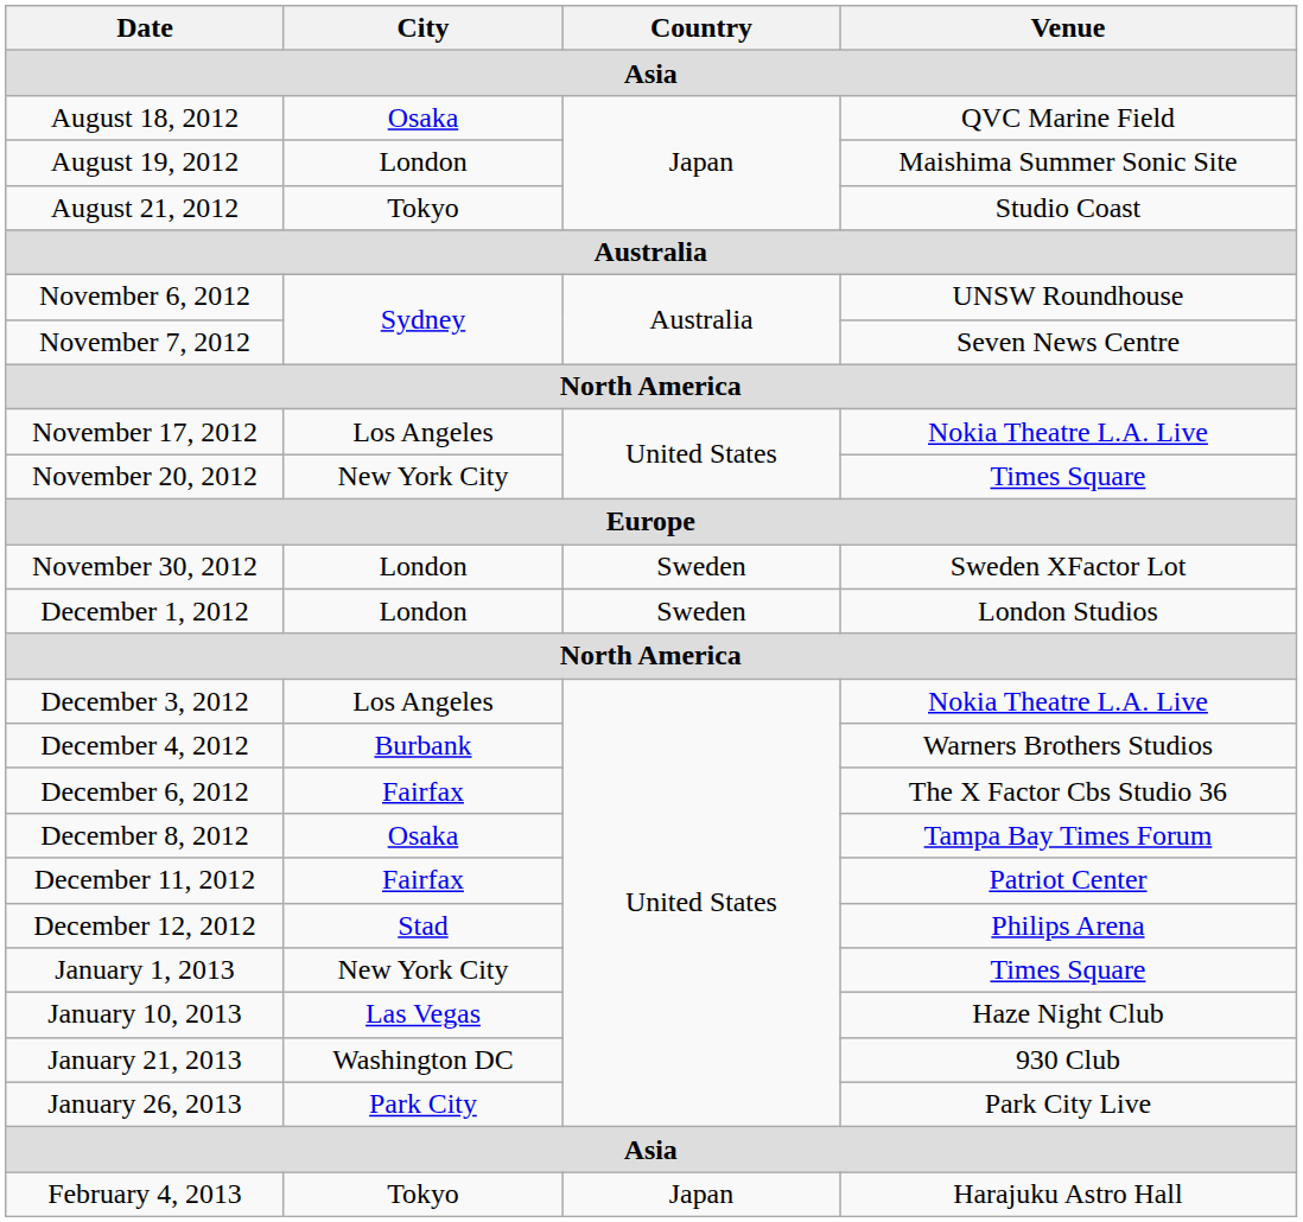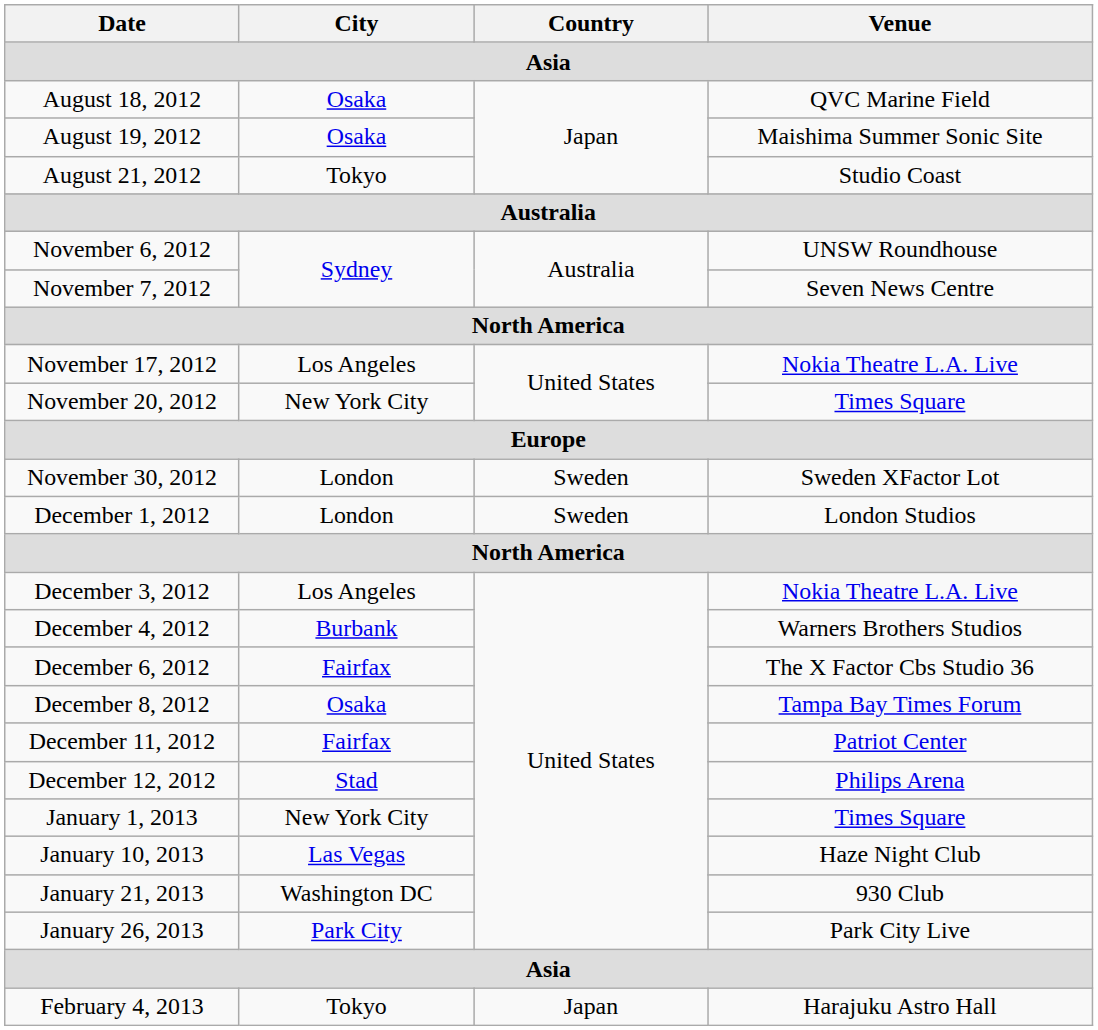 <table class="wikitable" style="text-align:center;">
 <tr>
 <th style="width:150px;">Date</th>
 <th style="width:150px;">City</th>
 <th style="width:150px;">Country</th>
 <th style="width:250px;">Venue</th>
 </tr>
 <tr style="background:#ddd;">
 <td colspan="7" style="text-align:center;"><strong>Asia</strong></td>
 </tr>
 <tr>
 <td>August 18, 2012</td>
 <td><a href='#'>Osaka</a></td>
 <td rowspan="3">Japan</td>
 <td>QVC Marine Field</td>
 </tr>
 <tr>
 <td>August 19, 2012</td>
-<td>London</td>
+<td><a href='#'>Osaka</a></td>
 <td>Maishima Summer Sonic Site</td>
 </tr>
 <tr>
 <td>August 21, 2012</td>
 <td>Tokyo</td>
 <td>Studio Coast</td>
 </tr>
 <tr style="background:#ddd;">
 <td colspan="7" style="text-align:center;"><strong>Australia</strong></td>
 </tr>
 <tr>
 <td>November 6, 2012</td>
 <td rowspan="2"><a href='#'>Sydney</a></td>
 <td rowspan="2">Australia</td>
 <td>UNSW Roundhouse</td>
 </tr>
 <tr>
 <td>November 7, 2012</td>
 <td>Seven News Centre</td>
 </tr>
 <tr style="background:#ddd;">
 <td colspan="7" style="text-align:center;"><strong>North America</strong></td>
 </tr>
 <tr>
 <td>November 17, 2012</td>
 <td>Los Angeles</td>
 <td rowspan="2">United States</td>
 <td><a href='#'>Nokia Theatre L.A. Live</a></td>
 </tr>
 <tr>
 <td>November 20, 2012</td>
 <td>New York City</td>
 <td><a href='#'>Times Square</a></td>
 </tr>
 <tr style="background:#ddd;">
 <td colspan="7" style="text-align:center;"><strong>Europe</strong></td>
 </tr>
 <tr>
 <td>November 30, 2012</td>
 <td>London</td>
 <td>Sweden</td>
 <td>Sweden XFactor Lot</td>
 </tr>
 <tr>
 <td>December 1, 2012</td>
 <td>London</td>
 <td>Sweden</td>
 <td>London Studios</td>
 </tr>
 <tr style="background:#ddd;">
 <td colspan="7" style="text-align:center;"><strong>North America</strong></td>
 </tr>
 <tr>
 <td>December 3, 2012</td>
 <td>Los Angeles</td>
 <td rowspan="10">United States</td>
 <td><a href='#'>Nokia Theatre L.A. Live</a></td>
 </tr>
 <tr>
 <td>December 4, 2012</td>
 <td><a href='#'>Burbank</a></td>
 <td>Warners Brothers Studios</td>
 </tr>
 <tr>
 <td>December 6, 2012</td>
 <td><a href='#'>Fairfax</a></td>
 <td>The X Factor Cbs Studio 36</td>
 </tr>
 <tr>
 <td>December 8, 2012</td>
 <td><a href='#'>Osaka</a></td>
 <td><a href='#'>Tampa Bay Times Forum</a></td>
 </tr>
 <tr>
 <td>December 11, 2012</td>
 <td><a href='#'>Fairfax</a></td>
 <td><a href='#'>Patriot Center</a></td>
 </tr>
 <tr>
 <td>December 12, 2012</td>
 <td><a href='#'>Stad</a></td>
 <td><a href='#'>Philips Arena</a></td>
 </tr>
 <tr>
 <td>January 1, 2013</td>
 <td>New York City</td>
 <td><a href='#'>Times Square</a></td>
 </tr>
 <tr>
 <td>January 10, 2013</td>
 <td><a href='#'>Las Vegas</a></td>
 <td>Haze Night Club</td>
 </tr>
 <tr>
 <td>January 21, 2013</td>
 <td>Washington DC</td>
 <td>930 Club</td>
 </tr>
 <tr>
 <td>January 26, 2013</td>
 <td><a href='#'>Park City</a></td>
 <td>Park City Live</td>
 </tr>
 <tr style="background:#ddd;">
 <td colspan="7" style="text-align:center;"><strong>Asia</strong></td>
 </tr>
 <tr>
 <td>February 4, 2013</td>
 <td>Tokyo</td>
 <td>Japan</td>
 <td>Harajuku Astro Hall</td>
 </tr>
 </table>
